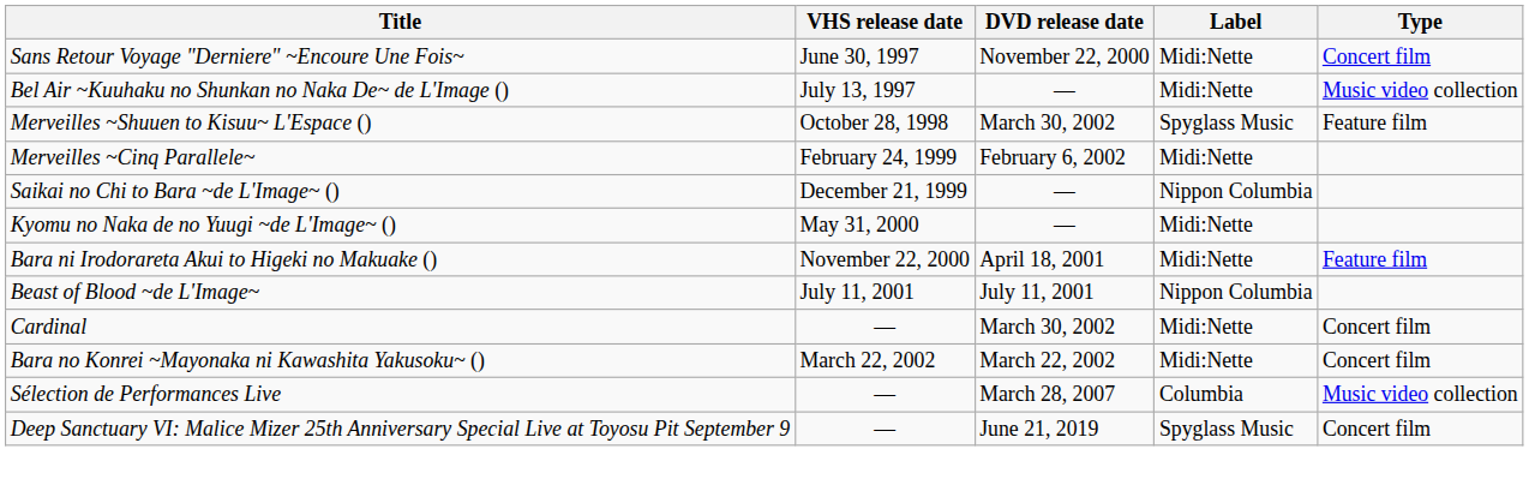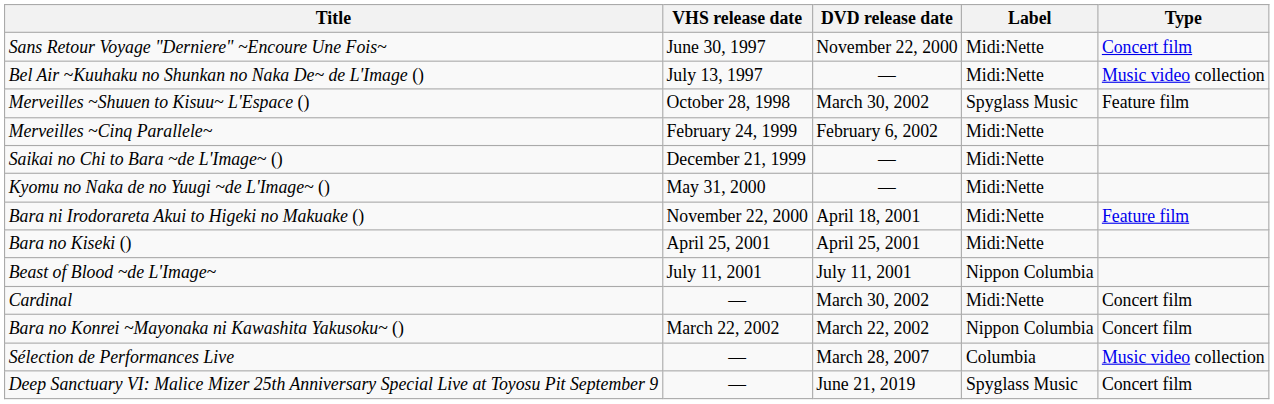 <table class="wikitable">
 <tr>
 <th>Title</th>
 <th>VHS release date</th>
 <th>DVD release date</th>
 <th>Label</th>
 <th>Type</th>
 </tr>
 <tr>
 <td><em>Sans Retour Voyage "Derniere" ~Encoure Une Fois~</em></td>
 <td>June 30, 1997</td>
 <td>November 22, 2000</td>
 <td>Midi:Nette</td>
 <td><a href='#'>Concert film</a></td>
 </tr>
 <tr>
 <td><em>Bel Air ~Kuuhaku no Shunkan no Naka De~ de L'Image</em> ()</td>
 <td>July 13, 1997</td>
 <td align="center">—</td>
 <td>Midi:Nette</td>
 <td><a href='#'>Music video</a> collection</td>
 </tr>
 <tr>
 <td><em>Merveilles ~Shuuen to Kisuu~ L'Espace</em> ()</td>
 <td>October 28, 1998</td>
 <td>March 30, 2002</td>
 <td>Spyglass Music</td>
 <td>Feature film</td>
 </tr>
 <tr>
 <td><em>Merveilles ~Cinq Parallele~</em></td>
 <td>February 24, 1999</td>
 <td>February 6, 2002</td>
 <td>Midi:Nette</td>
 <td></td>
 </tr>
 <tr>
 <td><em>Saikai no Chi to Bara ~de L'Image~</em> ()</td>
 <td>December 21, 1999</td>
 <td align="center">—</td>
-<td>Nippon Columbia</td>
+<td>Midi:Nette</td>
 <td></td>
 </tr>
 <tr>
 <td><em>Kyomu no Naka de no Yuugi ~de L'Image~</em> ()</td>
 <td>May 31, 2000</td>
 <td align="center">—</td>
 <td>Midi:Nette</td>
 <td></td>
 </tr>
 <tr>
 <td><em>Bara ni Irodorareta Akui to Higeki no Makuake</em> ()</td>
 <td>November 22, 2000</td>
 <td>April 18, 2001</td>
 <td>Midi:Nette</td>
 <td><a href='#'>Feature film</a></td>
+</tr>
+<tr>
+<td><em>Bara no Kiseki</em> ()</td>
+<td>April 25, 2001</td>
+<td>April 25, 2001</td>
+<td>Midi:Nette</td>
+<td></td>
 </tr>
 <tr>
 <td><em>Beast of Blood ~de L'Image~</em></td>
 <td>July 11, 2001</td>
 <td>July 11, 2001</td>
 <td>Nippon Columbia</td>
 <td></td>
 </tr>
 <tr>
 <td><em>Cardinal</em></td>
 <td align="center">—</td>
 <td>March 30, 2002</td>
 <td>Midi:Nette</td>
 <td>Concert film</td>
 </tr>
 <tr>
 <td><em>Bara no Konrei ~Mayonaka ni Kawashita Yakusoku~</em> ()</td>
 <td>March 22, 2002</td>
 <td>March 22, 2002</td>
-<td>Midi:Nette</td>
+<td>Nippon Columbia</td>
 <td>Concert film</td>
 </tr>
 <tr>
 <td><em>Sélection de Performances Live</em></td>
 <td align="center">—</td>
 <td>March 28, 2007</td>
 <td>Columbia</td>
 <td><a href='#'>Music video</a> collection</td>
 </tr>
 <tr>
 <td><em>Deep Sanctuary VI: Malice Mizer 25th Anniversary Special Live at Toyosu Pit September 9</em></td>
 <td align="center">—</td>
 <td>June 21, 2019</td>
 <td>Spyglass Music</td>
 <td>Concert film</td>
 </tr>
 </table>
